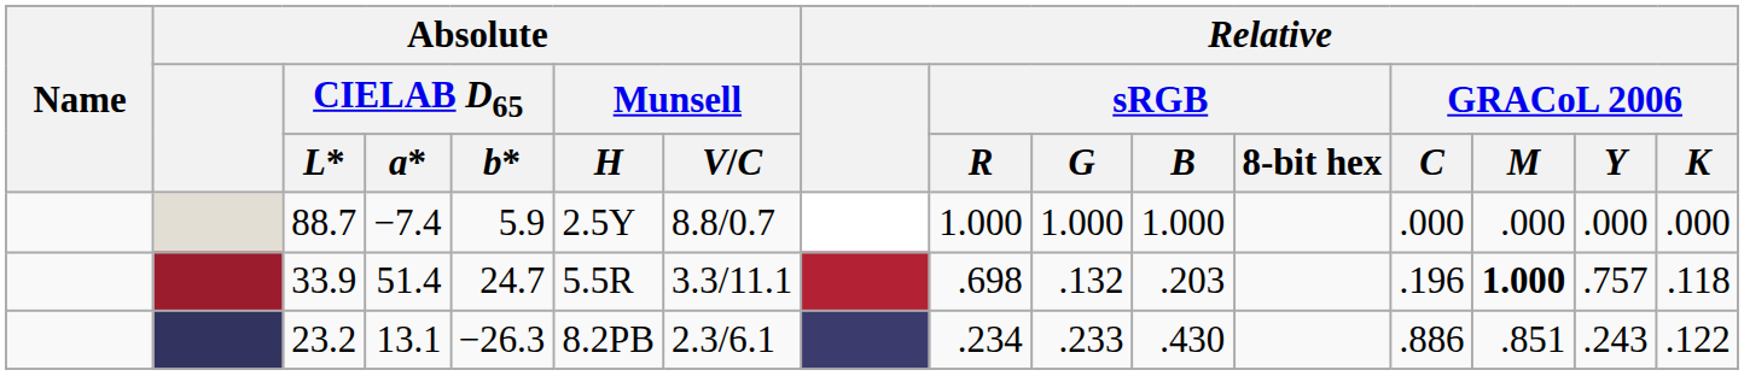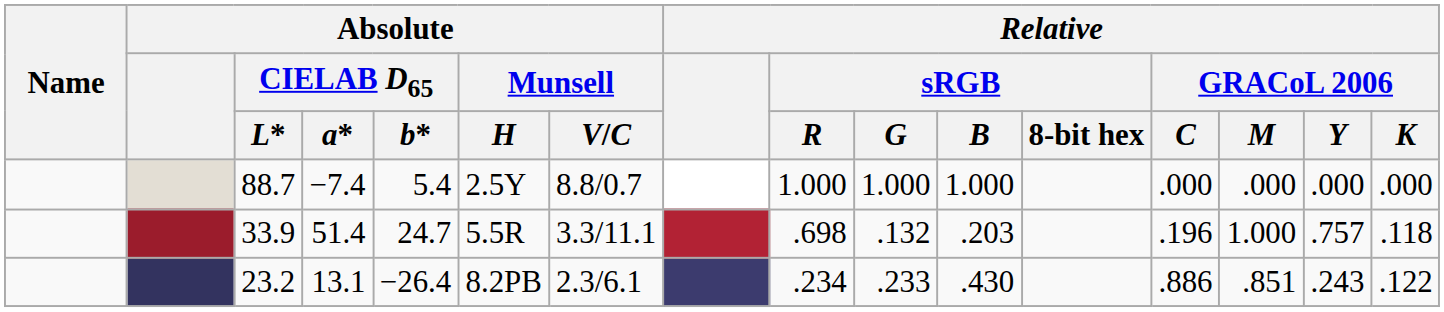 <table class="wikitable" style="text-align: right">
 <tr>
 <th rowspan="3" style="text-align:center; padding-left:.7em; padding-right:.7em">Name</th>
 <th style="text-align:center" colspan="6">Absolute</th>
 <th style="text-align:center" colspan="11"><strong><em>Relative</em></strong></th>
 </tr>
 <tr>
 <th rowspan="2" style="width:3em; min-width:3em"></th>
 <th style="text-align:center" colspan="3"><a href='#'>CIELAB</a> <em>D</em><sub>65</sub></th>
 <th style="text-align:center" colspan="2"><a href='#'>Munsell</a></th>
 <th rowspan="2" style="width:3em; min-width:3em"></th>
 <th style="text-align:center" colspan="4"><a href='#'>sRGB</a></th>
 <th style="text-align:center" colspan="4"><a href='#'>GRACoL 2006</a></th>
 </tr>
 <tr>
 <th style="text-align:center"><em>L</em>*</th>
 <th style="text-align:center"><em>a</em>*</th>
 <th style="text-align:center"><em>b</em>*</th>
 <th style="text-align:center"><em>H</em></th>
 <th style="text-align:center"><em>V</em>/<em>C</em></th>
 <th style="text-align:center"><em>R</em></th>
 <th style="text-align:center"><em>G</em></th>
 <th style="text-align:center"><em>B</em></th>
 <th style="text-align:center">8-bit hex</th>
 <th style="text-align:center"><em>C</em></th>
 <th style="text-align:center"><em>M</em></th>
 <th style="text-align:center"><em>Y</em></th>
 <th style="text-align:center"><em>K</em></th>
 </tr>
 <tr>
 <td style="text-align:left"></td>
 <td style="background:#e3ded4" title="#E3DED4"></td>
 <td>88.7</td>
 <td>−7.4</td>
-<td>5.9</td>
+<td>5.4</td>
 <td style="text-align:left">2.5Y</td>
 <td style="text-align:left">8.8/0.7</td>
 <td style="background:#fff" title="#FFFFFF"></td>
 <td>1.000</td>
 <td>1.000</td>
 <td>1.000</td>
 <td></td>
 <td>.000</td>
 <td>.000</td>
 <td>.000</td>
 <td>.000</td>
 </tr>
 <tr>
 <td style="text-align:left"></td>
 <td style="background:#9b1c2c" title="#9B1C2C"></td>
 <td>33.9</td>
 <td>51.4</td>
 <td>24.7</td>
 <td style="text-align:left">5.5R</td>
 <td style="text-align:left">3.3/11.1</td>
 <td style="background:#b22234" title="#B22234"></td>
 <td>.698</td>
 <td>.132</td>
 <td>.203</td>
 <td></td>
 <td>.196</td>
-<td><strong>1.000</strong></td>
+<td>1.000</td>
 <td>.757</td>
 <td>.118</td>
 </tr>
 <tr>
 <td style="text-align:left"></td>
 <td style="background:#33335f" title="#33335F"></td>
 <td>23.2</td>
 <td>13.1</td>
-<td>−26.3</td>
+<td>−26.4</td>
 <td style="text-align:left">8.2PB</td>
 <td style="text-align:left">2.3/6.1</td>
 <td style="background:#3c3b6e" title="#3C3B6E"></td>
 <td>.234</td>
 <td>.233</td>
 <td>.430</td>
 <td></td>
 <td>.886</td>
 <td>.851</td>
 <td>.243</td>
 <td>.122</td>
 </tr>
 </table>
